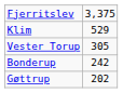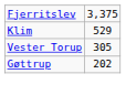 <table class="wikitable" style="float:left; margin-right:1em">
 <tr>
 <td><a href='#'>Fjerritslev</a></td>
 <td align="center">3,375</td>
 </tr>
 <tr>
 <td><a href='#'>Klim</a></td>
 <td align="center">529</td>
 </tr>
 <tr>
 <td><a href='#'>Vester Torup</a></td>
 <td align="center">305</td>
 </tr>
 <tr>
-<td><a href='#'>Bonderup</a></td>
-<td align="center">242</td>
-</tr>
-<tr>
 <td><a href='#'>Gøttrup</a></td>
 <td align="center">202</td>
 </tr>
 </table>
